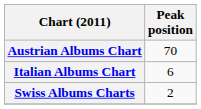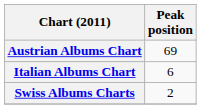 <table class="wikitable sortable plainrowheaders">
 <tr>
 <th align="left">Chart (2011)</th>
 <th align="center">Peak<br>position</th>
 </tr>
 <tr>
 <th scope="row"><a href='#'>Austrian Albums Chart</a></th>
-<td align="center">70</td>
+<td align="center">69</td>
 </tr>
 <tr>
 <th scope="row"><a href='#'>Italian Albums Chart</a></th>
 <td align="center">6</td>
 </tr>
 <tr>
 <th scope="row"><a href='#'>Swiss Albums Charts</a></th>
 <td align="center">2</td>
 </tr>
 <tr>
 </tr>
 </table>
